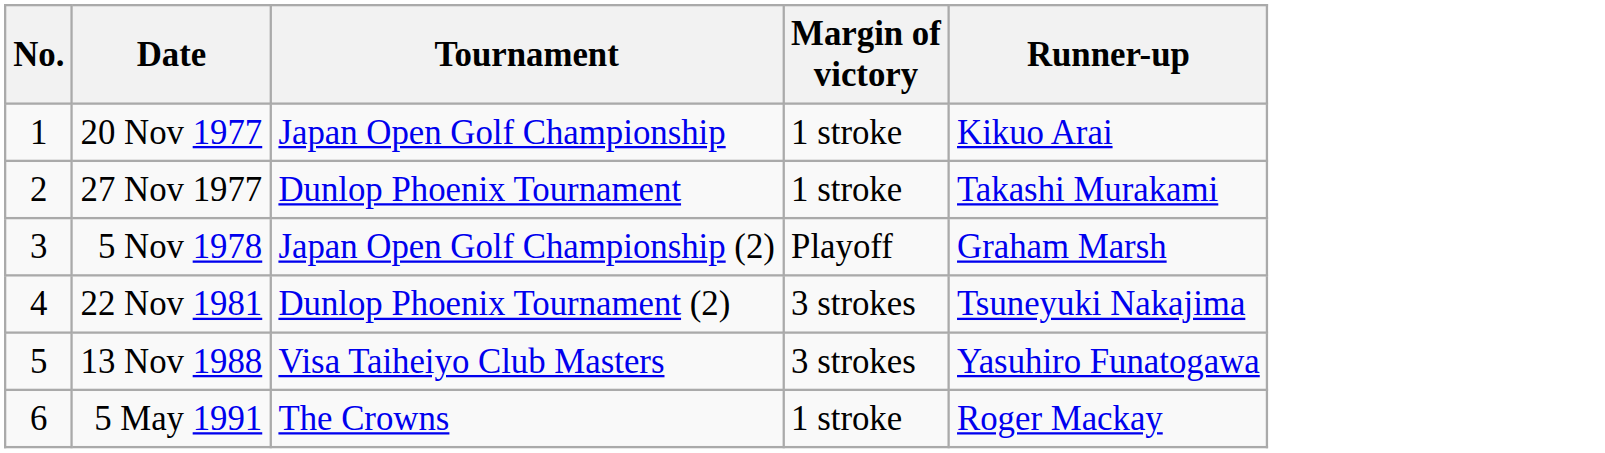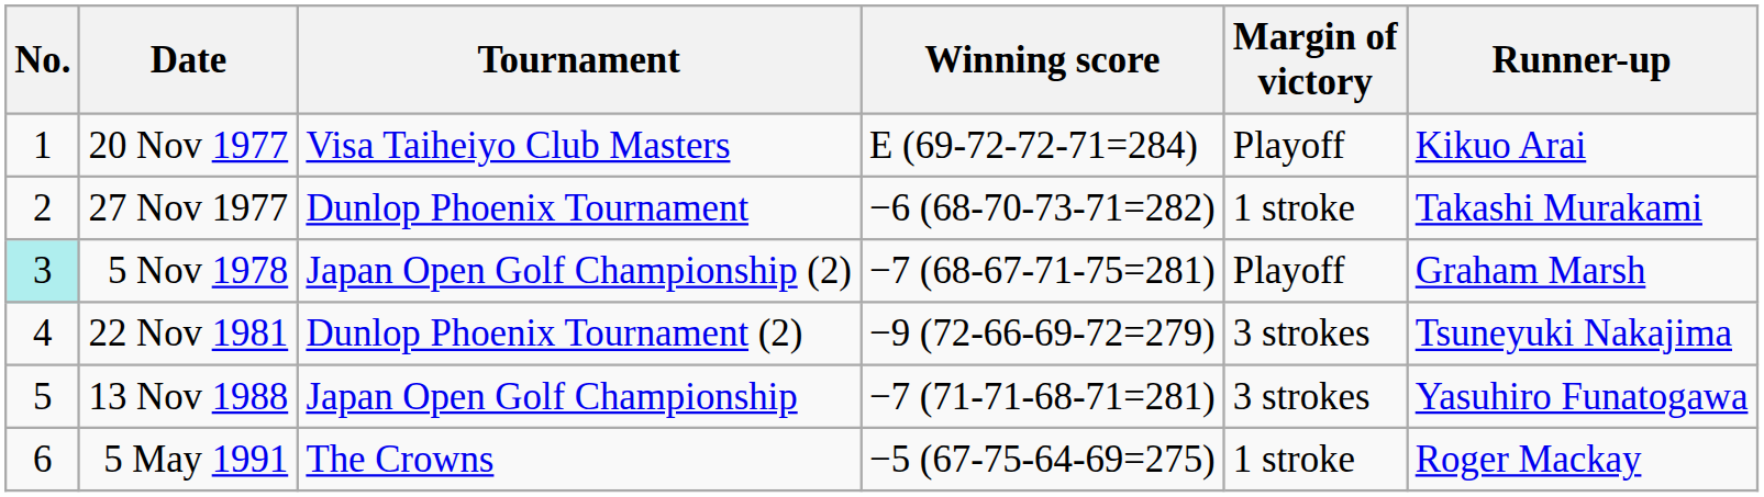 <table class="wikitable" style="font-size:95%;">
 <tr>
 <th>No.</th>
 <th>Date</th>
 <th>Tournament</th>
+<th>Winning score</th>
 <th>Margin of<br>victory</th>
 <th>Runner-up</th>
 </tr>
 <tr>
 <td align=center>1</td>
 <td align=right>20 Nov <a href='#'>1977</a></td>
-<td><a href='#'>Japan Open Golf Championship</a></td>
-<td>1 stroke</td>
+<td><a href='#'>Visa Taiheiyo Club Masters</a></td>
+<td>E (69-72-72-71=284)</td>
+<td>Playoff</td>
 <td> <a href='#'>Kikuo Arai</a></td>
 </tr>
 <tr>
 <td align=center>2</td>
 <td align=right>27 Nov 1977</td>
 <td><a href='#'>Dunlop Phoenix Tournament</a></td>
+<td>−6 (68-70-73-71=282)</td>
 <td>1 stroke</td>
 <td> <a href='#'>Takashi Murakami</a></td>
 </tr>
 <tr>
-<td align=center>3</td>
+<td align=center style="background: paleturquoise;">3</td>
 <td align=right>5 Nov <a href='#'>1978</a></td>
 <td><a href='#'>Japan Open Golf Championship</a> (2)</td>
+<td>−7 (68-67-71-75=281)</td>
 <td>Playoff</td>
 <td> <a href='#'>Graham Marsh</a></td>
 </tr>
 <tr>
 <td align=center>4</td>
 <td align=right>22 Nov <a href='#'>1981</a></td>
 <td><a href='#'>Dunlop Phoenix Tournament</a> (2)</td>
+<td>−9 (72-66-69-72=279)</td>
 <td>3 strokes</td>
 <td> <a href='#'>Tsuneyuki Nakajima</a></td>
 </tr>
 <tr>
 <td align=center>5</td>
 <td align=right>13 Nov <a href='#'>1988</a></td>
-<td><a href='#'>Visa Taiheiyo Club Masters</a></td>
+<td><a href='#'>Japan Open Golf Championship</a></td>
+<td>−7 (71-71-68-71=281)</td>
 <td>3 strokes</td>
 <td> <a href='#'>Yasuhiro Funatogawa</a></td>
 </tr>
 <tr>
 <td align=center>6</td>
 <td align=right>5 May <a href='#'>1991</a></td>
 <td><a href='#'>The Crowns</a></td>
+<td>−5 (67-75-64-69=275)</td>
 <td>1 stroke</td>
 <td> <a href='#'>Roger Mackay</a></td>
 </tr>
 </table>
